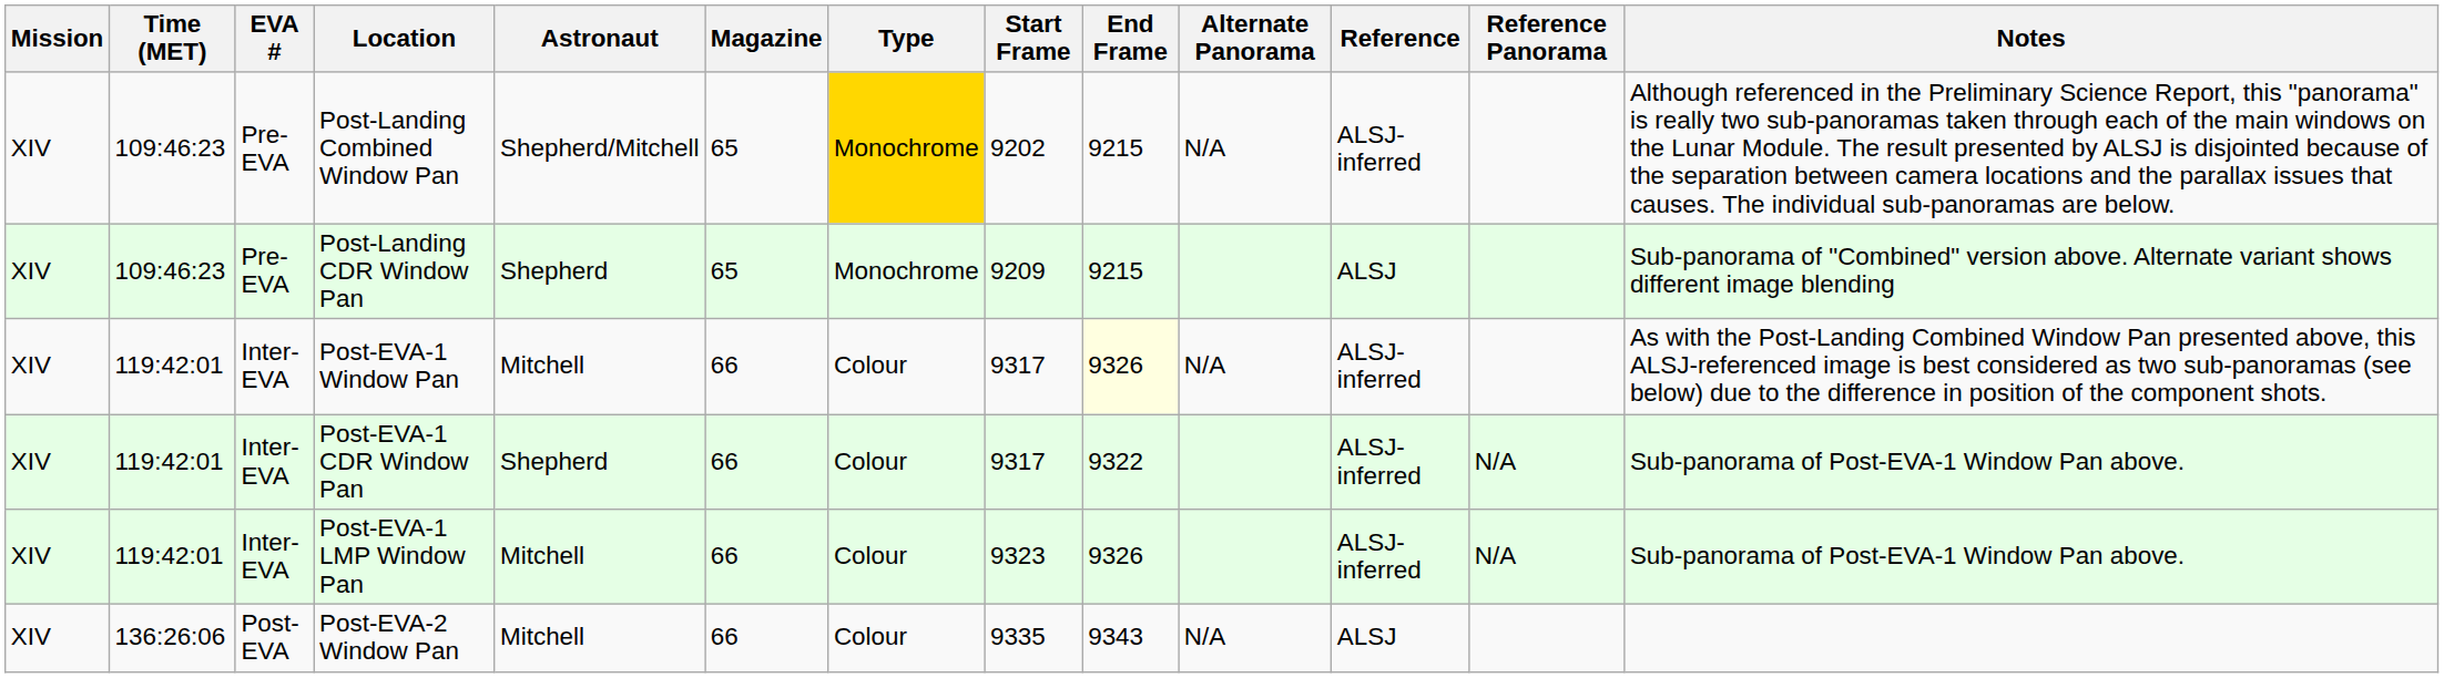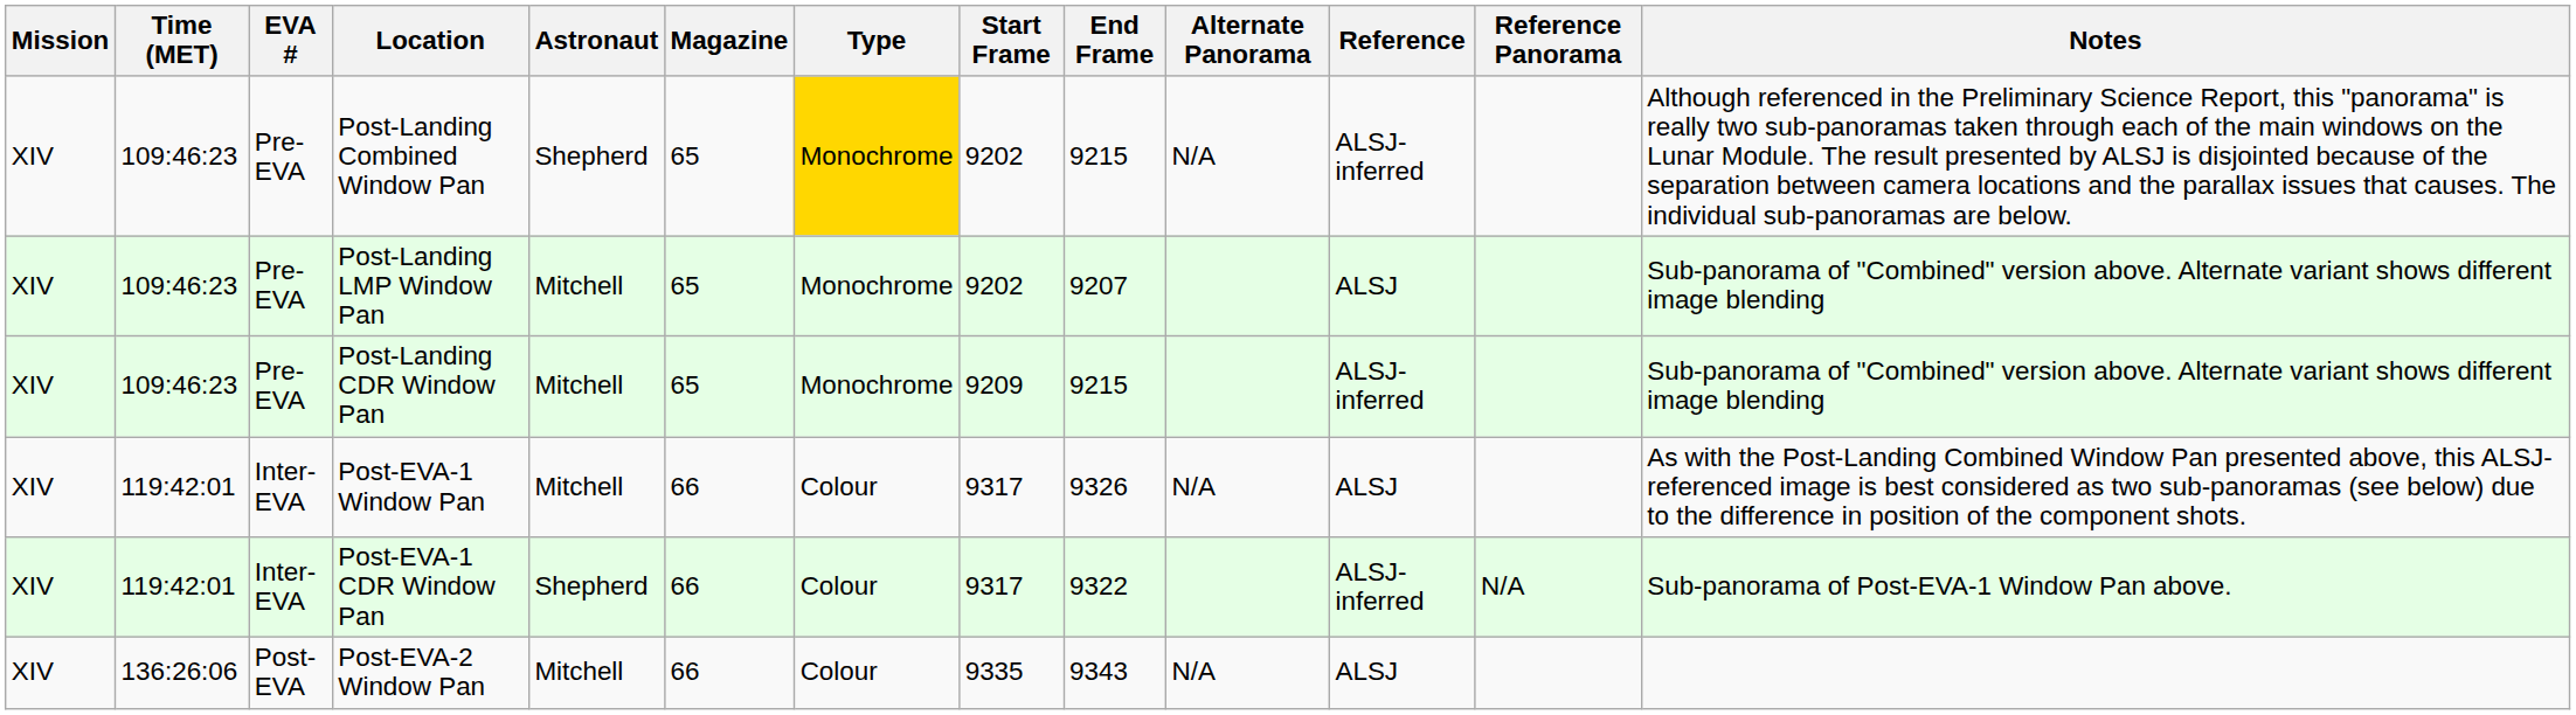 <table class="wikitable">
 <tr>
 <th>Mission</th>
 <th>Time (MET)</th>
 <th>EVA #</th>
 <th>Location</th>
 <th>Astronaut</th>
 <th>Magazine</th>
 <th>Type</th>
 <th>Start Frame</th>
 <th>End Frame</th>
 <th>Alternate Panorama</th>
 <th>Reference</th>
 <th>Reference Panorama</th>
 <th>Notes</th>
 </tr>
 <tr>
 <td>XIV</td>
 <td>109:46:23</td>
 <td>Pre-EVA</td>
 <td>Post-Landing Combined Window Pan</td>
-<td>Shepherd/Mitchell</td>
+<td>Shepherd</td>
 <td>65</td>
 <td style="background: gold;">Monochrome</td>
 <td>9202</td>
 <td>9215</td>
 <td>N/A</td>
 <td>ALSJ-inferred</td>
 <td></td>
 <td>Although referenced in the Preliminary Science Report, this "panorama" is really two sub-panoramas taken through each of the main windows on the Lunar Module. The result presented by ALSJ is disjointed because of the separation between camera locations and the parallax issues that causes. The individual sub-panoramas are below.</td>
 </tr>
 <tr style="background-color: #E5FFE5;">
 <td>XIV</td>
 <td>109:46:23</td>
 <td>Pre-EVA</td>
+<td>Post-Landing LMP Window Pan</td>
+<td>Mitchell</td>
+<td>65</td>
+<td>Monochrome</td>
+<td>9202</td>
+<td>9207</td>
+<td></td>
+<td>ALSJ</td>
+<td></td>
+<td>Sub-panorama of "Combined" version above. Alternate variant shows different image blending</td>
+</tr>
+<tr style="background-color: #E5FFE5;">
+<td>XIV</td>
+<td>109:46:23</td>
+<td>Pre-EVA</td>
 <td>Post-Landing CDR Window Pan</td>
-<td>Shepherd</td>
+<td>Mitchell</td>
 <td>65</td>
 <td>Monochrome</td>
 <td>9209</td>
 <td>9215</td>
 <td></td>
-<td>ALSJ</td>
+<td>ALSJ-inferred</td>
 <td></td>
 <td>Sub-panorama of "Combined" version above. Alternate variant shows different image blending</td>
 </tr>
 <tr>
 <td>XIV</td>
 <td>119:42:01</td>
 <td>Inter-EVA</td>
 <td>Post-EVA-1 Window Pan</td>
 <td>Mitchell</td>
 <td>66</td>
 <td>Colour</td>
 <td>9317</td>
-<td style="background: lightyellow;">9326</td>
+<td>9326</td>
 <td>N/A</td>
-<td>ALSJ-inferred</td>
+<td>ALSJ</td>
 <td></td>
 <td>As with the Post-Landing Combined Window Pan presented above, this ALSJ-referenced image is best considered as two sub-panoramas (see below) due to the difference in position of the component shots.</td>
 </tr>
 <tr style="background-color: #E5FFE5;">
 <td>XIV</td>
 <td>119:42:01</td>
 <td>Inter-EVA</td>
 <td>Post-EVA-1 CDR Window Pan</td>
 <td>Shepherd</td>
 <td>66</td>
 <td>Colour</td>
 <td>9317</td>
 <td>9322</td>
-<td></td>
-<td>ALSJ-inferred</td>
-<td>N/A</td>
-<td>Sub-panorama of Post-EVA-1 Window Pan above.</td>
-</tr>
-<tr style="background-color: #E5FFE5;">
-<td>XIV</td>
-<td>119:42:01</td>
-<td>Inter-EVA</td>
-<td>Post-EVA-1 LMP Window Pan</td>
-<td>Mitchell</td>
-<td>66</td>
-<td>Colour</td>
-<td>9323</td>
-<td>9326</td>
 <td></td>
 <td>ALSJ-inferred</td>
 <td>N/A</td>
 <td>Sub-panorama of Post-EVA-1 Window Pan above.</td>
 </tr>
 <tr>
 <td>XIV</td>
 <td>136:26:06</td>
 <td>Post-EVA</td>
 <td>Post-EVA-2 Window Pan</td>
 <td>Mitchell</td>
 <td>66</td>
 <td>Colour</td>
 <td>9335</td>
 <td>9343</td>
 <td>N/A</td>
 <td>ALSJ</td>
 <td></td>
 <td></td>
 </tr>
 </table>
